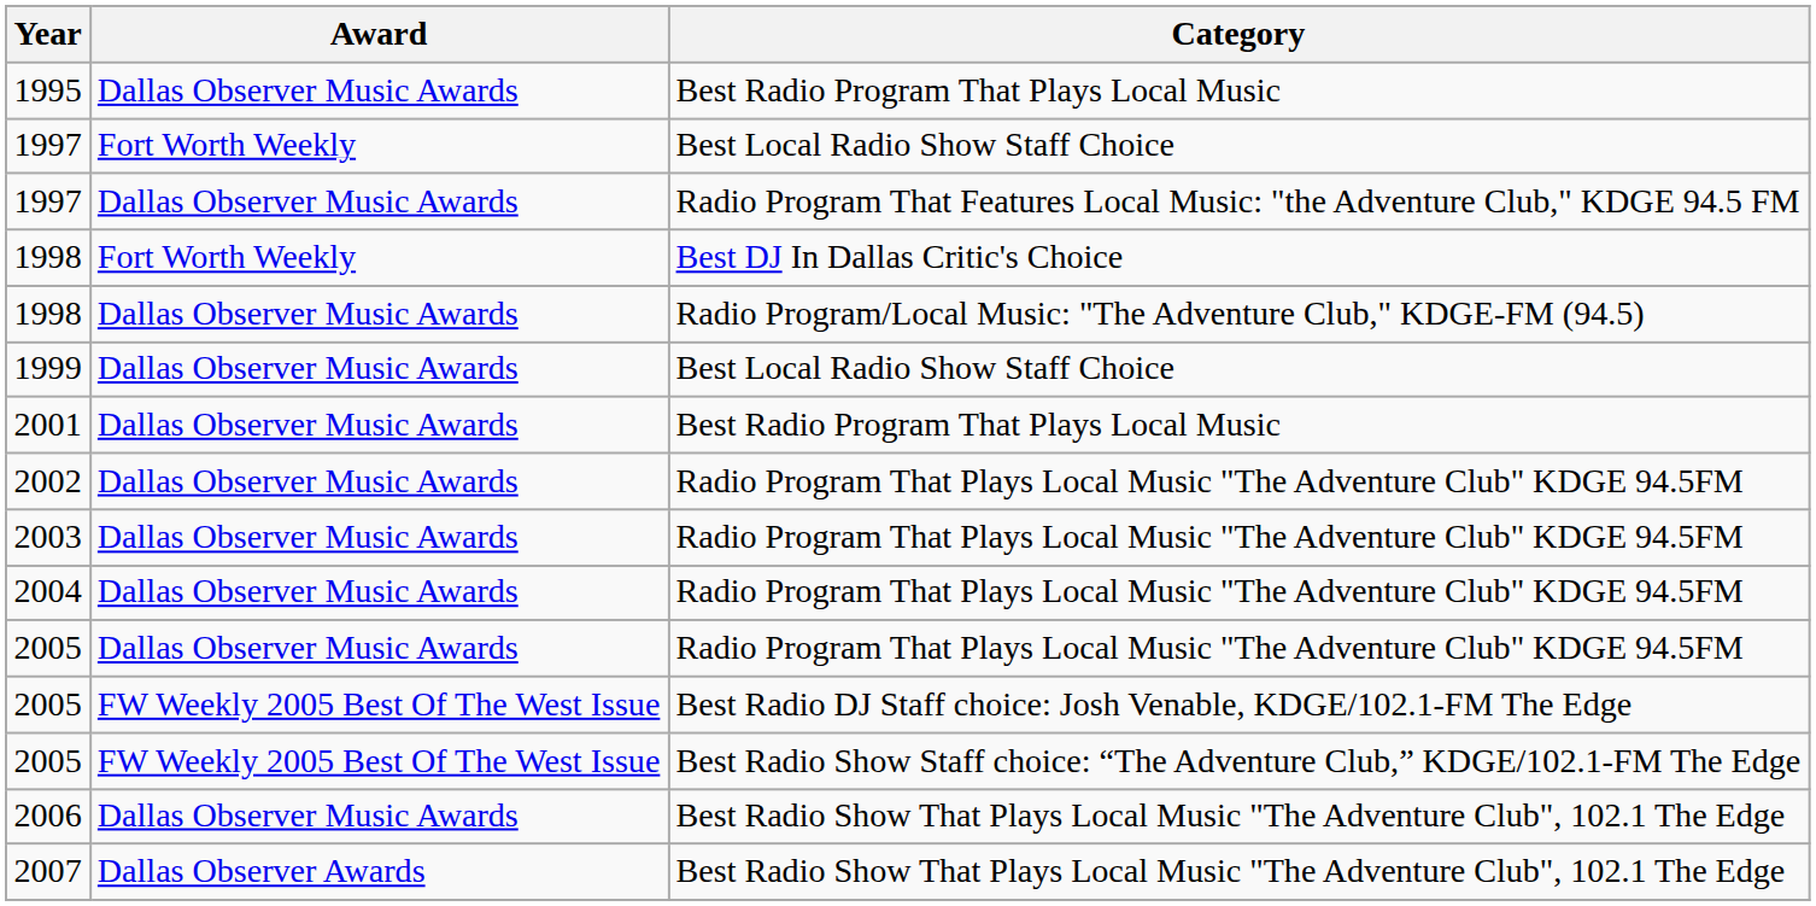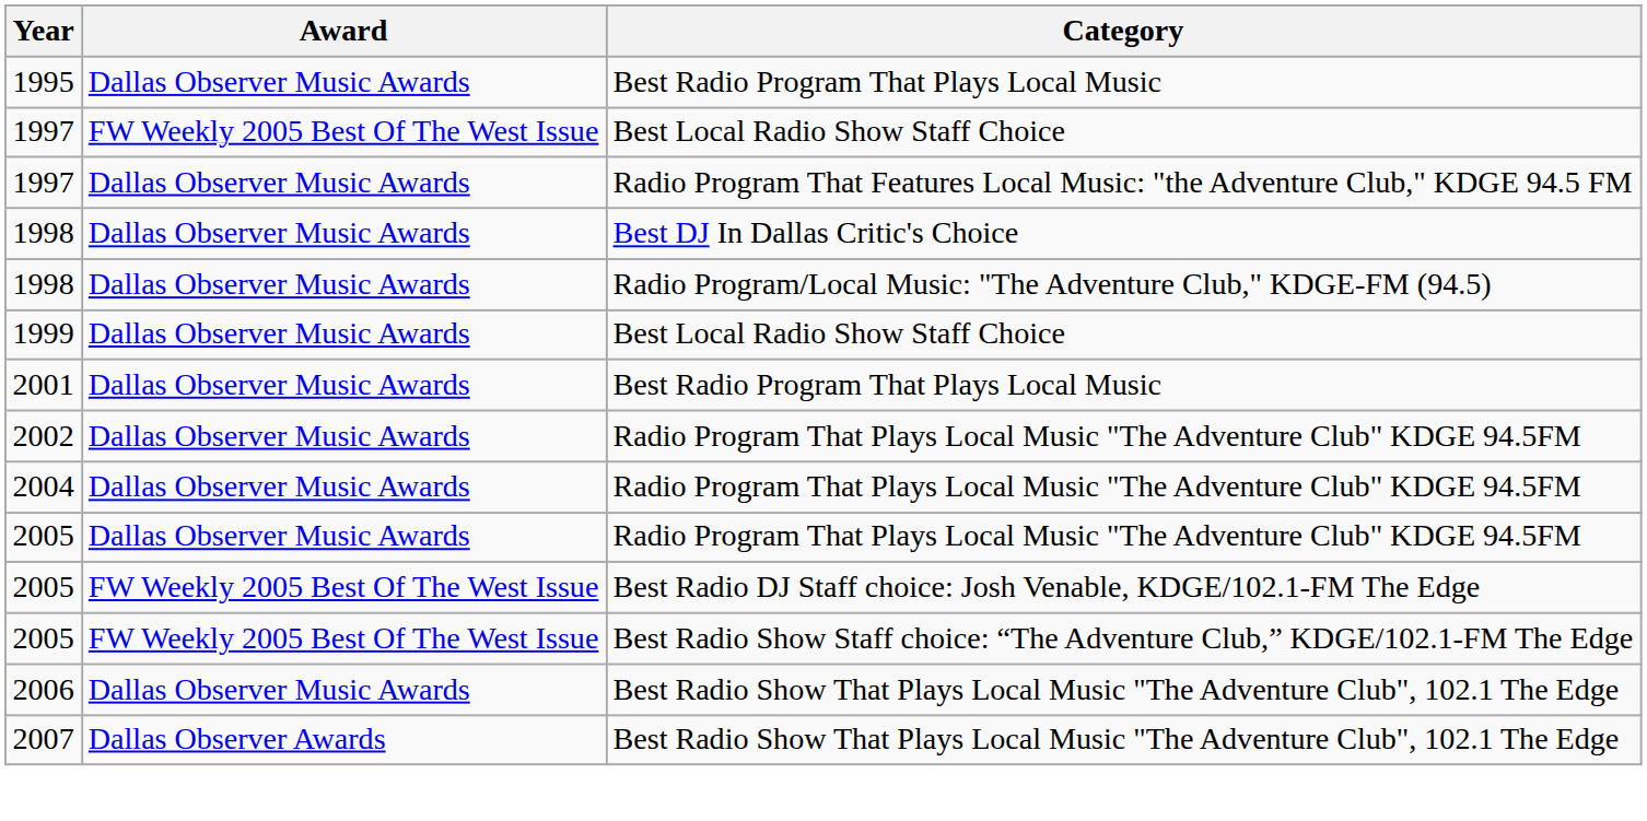 <table class="wikitable" style="font-size: 90%;">
 <tr>
 <th>Year</th>
 <th>Award</th>
 <th>Category</th>
 </tr>
 <tr>
 <td>1995</td>
 <td><a href='#'>Dallas Observer Music Awards</a></td>
 <td>Best Radio Program That Plays Local Music</td>
 </tr>
 <tr>
 <td>1997</td>
-<td><a href='#'>Fort Worth Weekly</a></td>
+<td><a href='#'>FW Weekly 2005 Best Of The West Issue</a></td>
 <td>Best Local Radio Show Staff Choice</td>
 </tr>
 <tr>
 <td>1997</td>
 <td><a href='#'>Dallas Observer Music Awards</a></td>
 <td>Radio Program That Features Local Music: "the Adventure Club," KDGE 94.5 FM</td>
 </tr>
 <tr>
 <td>1998</td>
-<td><a href='#'>Fort Worth Weekly</a></td>
+<td><a href='#'>Dallas Observer Music Awards</a></td>
 <td><a href='#'>Best DJ</a> In Dallas Critic's Choice</td>
 </tr>
 <tr>
 <td>1998</td>
 <td><a href='#'>Dallas Observer Music Awards</a></td>
 <td>Radio Program/Local Music: "The Adventure Club," KDGE-FM (94.5)</td>
 </tr>
 <tr>
 <td>1999</td>
 <td><a href='#'>Dallas Observer Music Awards</a></td>
 <td>Best Local Radio Show Staff Choice</td>
 </tr>
 <tr>
 <td>2001</td>
 <td><a href='#'>Dallas Observer Music Awards</a></td>
 <td>Best Radio Program That Plays Local Music</td>
 </tr>
 <tr>
 <td>2002</td>
-<td><a href='#'>Dallas Observer Music Awards</a></td>
-<td>Radio Program That Plays Local Music "The Adventure Club" KDGE 94.5FM</td>
-</tr>
-<tr>
-<td>2003</td>
 <td><a href='#'>Dallas Observer Music Awards</a></td>
 <td>Radio Program That Plays Local Music "The Adventure Club" KDGE 94.5FM</td>
 </tr>
 <tr>
 <td>2004</td>
 <td><a href='#'>Dallas Observer Music Awards</a></td>
 <td>Radio Program That Plays Local Music "The Adventure Club" KDGE 94.5FM</td>
 </tr>
 <tr>
 <td>2005</td>
 <td><a href='#'>Dallas Observer Music Awards</a></td>
 <td>Radio Program That Plays Local Music "The Adventure Club" KDGE 94.5FM</td>
 </tr>
 <tr>
 <td>2005</td>
 <td><a href='#'>FW Weekly 2005 Best Of The West Issue</a></td>
 <td>Best Radio DJ Staff choice: Josh Venable, KDGE/102.1-FM The Edge</td>
 </tr>
 <tr>
 <td>2005</td>
 <td><a href='#'>FW Weekly 2005 Best Of The West Issue</a></td>
 <td>Best Radio Show Staff choice: “The Adventure Club,” KDGE/102.1-FM The Edge</td>
 </tr>
 <tr>
 <td>2006</td>
 <td><a href='#'>Dallas Observer Music Awards</a></td>
 <td>Best Radio Show That Plays Local Music "The Adventure Club", 102.1 The Edge</td>
 </tr>
 <tr>
 <td>2007</td>
 <td><a href='#'>Dallas Observer Awards</a></td>
 <td>Best Radio Show That Plays Local Music "The Adventure Club", 102.1 The Edge</td>
 </tr>
 </table>
